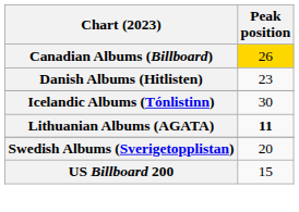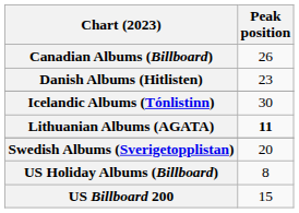 <table class="wikitable sortable plainrowheaders" style="text-align:center">
 <tr>
 <th scope="col">Chart (2023)</th>
 <th scope="col">Peak<br>position</th>
 </tr>
 <tr>
 <th scope="row">Canadian Albums (<em>Billboard</em>)</th>
-<td style="background: gold;">26</td>
+<td>26</td>
 </tr>
 <tr>
 <th scope="row">Danish Albums (Hitlisten)</th>
 <td>23</td>
 </tr>
 <tr>
 </tr>
 <tr>
 <th scope="row">Icelandic Albums (<a href='#'>Tónlistinn</a>)</th>
 <td>30</td>
 </tr>
 <tr>
 <th scope="row">Lithuanian Albums (AGATA)</th>
 <td><strong>11</strong></td>
 </tr>
 <tr>
 </tr>
 <tr>
 </tr>
 <tr>
 <th scope="row">Swedish Albums (<a href='#'>Sverigetopplistan</a>)</th>
 <td>20</td>
 </tr>
 <tr>
+<th scope="row">US Holiday Albums (<em>Billboard</em>)</th>
+<td>8</td>
+</tr>
+<tr>
 <th scope="row">US <em>Billboard</em> 200</th>
 <td>15</td>
 </tr>
 </table>
